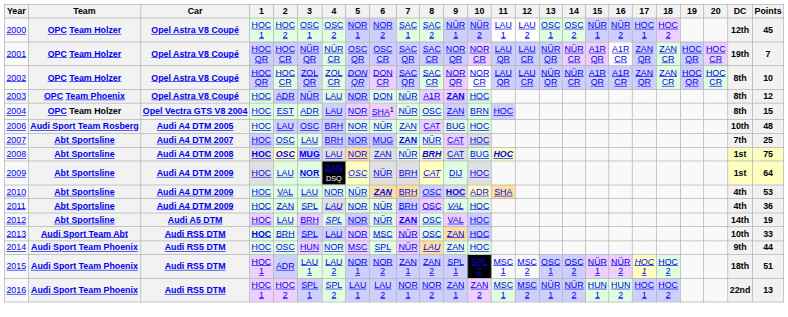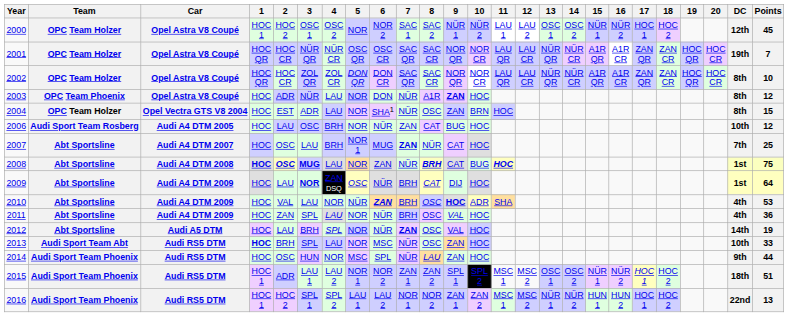 <table class="wikitable" border="1" style="text-align:center; font-size:85%;">
 <tr>
 <th>Year</th>
 <th>Team</th>
 <th>Car</th>
 <th>1</th>
 <th>2</th>
 <th>3</th>
 <th>4</th>
 <th>5</th>
 <th>6</th>
 <th>7</th>
 <th>8</th>
 <th>9</th>
 <th>10</th>
 <th>11</th>
 <th>12</th>
 <th>13</th>
 <th>14</th>
 <th>15</th>
 <th>16</th>
 <th>17</th>
 <th>18</th>
 <th>19</th>
 <th>20</th>
 <th>DC</th>
 <th>Points</th>
 </tr>
 <tr>
 <td><a href='#'>2000</a></td>
 <th><a href='#'>OPC</a> <a href='#'>Team Holzer</a></th>
 <th><a href='#'>Opel Astra V8 Coupé</a></th>
 <td style="background:#dfffdf;"><a href='#'>HOC<br>1</a><br></td>
 <td style="background:#dfffdf;"><a href='#'>HOC<br>2</a><br></td>
 <td style="background:#dfffdf;"><a href='#'>OSC<br>1</a><br></td>
 <td style="background:#dfffdf;"><a href='#'>OSC<br>2</a><br></td>
-<td style="background:#cfcfff;"><a href='#'>NOR<br>1</a><br></td>
+<td style="background:#cfcfff;"><a href='#'>NOR</a><br></td>
 <td style="background:#cfcfff;"><a href='#'>NOR<br>2</a><br></td>
 <td style="background:#dfffdf;"><a href='#'>SAC<br>1</a><br></td>
 <td style="background:#dfffdf;"><a href='#'>SAC<br>2</a><br></td>
 <td style="background:#cfcfff;"><a href='#'>NÜR<br>1</a><br></td>
 <td style="background:#cfcfff;"><a href='#'>NÜR<br>2</a><br></td>
 <td style="background:#FFFFFF;"><a href='#'>LAU<br>1</a><br></td>
 <td style="background:#FFFFFF;"><a href='#'>LAU<br>2</a><br></td>
 <td style="background:#dfffdf;"><a href='#'>OSC<br>1</a><br></td>
 <td style="background:#dfffdf;"><a href='#'>OSC<br>2</a><br></td>
 <td style="background:#cfcfff;"><a href='#'>NÜR<br>1</a><br></td>
 <td style="background:#cfcfff;"><a href='#'>NÜR<br>2</a><br></td>
 <td style="background:#cfcfff;"><a href='#'>HOC<br>1</a><br></td>
 <td style="background:#efcfff;"><a href='#'>HOC<br>2</a><br></td>
 <td></td>
 <td></td>
 <th>12th</th>
 <th>45</th>
 </tr>
 <tr>
 <td><a href='#'>2001</a></td>
 <th><a href='#'>OPC</a> <a href='#'>Team Holzer</a></th>
 <th><a href='#'>Opel Astra V8 Coupé</a></th>
 <td style="background:#CFCFFF;"><a href='#'>HOC<br>QR</a><br></td>
 <td style="background:#CFCFFF;"><a href='#'>HOC<br>CR</a><br></td>
 <td style="background:#CFCFFF;"><a href='#'>NÜR<br>QR</a><br></td>
 <td style="background:#DFFFDF;"><a href='#'>NÜR<br>CR</a><br></td>
 <td style="background:#CFCFFF;"><a href='#'>OSC<br>QR</a><br></td>
 <td style="background:#CFCFFF;"><a href='#'>OSC<br>CR</a><br></td>
 <td style="background:#CFCFFF;"><a href='#'>SAC<br>QR</a><br></td>
 <td style="background:#CFCFFF;"><a href='#'>SAC<br>CR</a><br></td>
 <td style="background:#CFCFFF;"><a href='#'>NOR<br>QR</a><br></td>
 <td style="background:#EFCFFF;"><a href='#'>NOR<br>CR</a><br></td>
 <td style="background:#CFCFFF;"><a href='#'>LAU<br>QR</a><br></td>
 <td style="background:#CFCFFF;"><a href='#'>LAU<br>CR</a><br></td>
 <td style="background:#CFCFFF;"><a href='#'>NÜR<br>QR</a><br></td>
 <td style="background:#EFCFFF;"><a href='#'>NÜR<br>CR</a><br></td>
 <td style="background:#EFCFFF;"><a href='#'>A1R<br>QR</a><br></td>
 <td style="background:#FFFFFF;"><a href='#'>A1R<br>CR</a><br></td>
 <td style="background:#CFCFFF;"><a href='#'>ZAN<br>QR</a><br></td>
 <td style="background:#DFFFDF;"><a href='#'>ZAN<br>CR</a><br></td>
 <td style="background:#CFCFFF;"><a href='#'>HOC<br>QR</a><br></td>
 <td style="background:#EFCFFF;"><a href='#'>HOC<br>CR</a><br></td>
 <th>19th</th>
 <th>7</th>
 </tr>
 <tr>
 <td><a href='#'>2002</a></td>
 <th><a href='#'>OPC</a> <a href='#'>Team Holzer</a></th>
 <th><a href='#'>Opel Astra V8 Coupé</a></th>
 <td style="background:#CFCFFF;"><a href='#'>HOC<br>QR</a><br></td>
 <td style="background:#DFFFDF;"><a href='#'>HOC<br>CR</a><br></td>
 <td style="background:#CFCFFF;"><a href='#'>ZOL<br>QR</a><br></td>
 <td style="background:#DFFFDF;"><a href='#'>ZOL<br>CR</a><br></td>
 <td style="background:#CFCFFF;"><em><a href='#'>DON<br>QR</a></em><br></td>
 <td style="background:#EFCFFF;"><a href='#'>DON<br>CR</a><br></td>
 <td style="background:#CFCFFF;"><a href='#'>SAC<br>QR</a><br></td>
 <td style="background:#DFFFDF;"><a href='#'>SAC<br>CR</a><br></td>
 <td style="background:#EFCFFF;"><a href='#'>NOR<br>QR</a><br></td>
 <td style="background:#FFFFFF;"><a href='#'>NOR<br>CR</a><br></td>
 <td style="background:#CFCFFF;"><a href='#'>LAU<br>QR</a><br></td>
 <td style="background:#CFCFFF;"><a href='#'>LAU<br>CR</a><br></td>
 <td style="background:#CFCFFF;"><a href='#'>NÜR<br>QR</a><br></td>
 <td style="background:#CFCFFF;"><a href='#'>NÜR<br>CR</a><br></td>
 <td style="background:#CFCFFF;"><a href='#'>A1R<br>QR</a><br></td>
 <td style="background:#CFCFFF;"><a href='#'>A1R<br>CR</a><br></td>
 <td style="background:#CFCFFF;"><a href='#'>ZAN<br>QR</a><br></td>
 <td style="background:#DFFFDF;"><a href='#'>ZAN<br>CR</a><br></td>
 <td style="background:#CFCFFF;"><a href='#'>HOC<br>QR</a><br></td>
 <td style="background:#DFFFDF;"><a href='#'>HOC<br>CR</a><br></td>
 <th>8th</th>
 <th>10</th>
 </tr>
 <tr>
 <td><a href='#'>2003</a></td>
 <th><a href='#'>OPC</a> <a href='#'>Team Phoenix</a></th>
 <th><a href='#'>Opel Astra V8 Coupé</a></th>
 <td style="background:#dfffdf;"><a href='#'>HOC</a><br></td>
 <td style="background:#cfcfff;"><a href='#'>ADR</a><br></td>
 <td style="background:#cfcfff;"><a href='#'>NÜR</a><br></td>
 <td style="background:#dfffdf;"><a href='#'>LAU</a><br></td>
 <td style="background:#cfcfff;"><a href='#'>NOR</a><br></td>
 <td style="background:#dfffdf;"><a href='#'>DON</a><br></td>
 <td style="background:#dfffdf;"><a href='#'>NÜR</a><br></td>
 <td style="background:#efcfff;"><a href='#'>A1R</a><br></td>
 <td style="background:#efcfff;"><strong><a href='#'>ZAN</a></strong><br></td>
 <td style="background:#dfffdf;"><a href='#'>HOC</a><br></td>
 <td></td>
 <td></td>
 <td></td>
 <td></td>
 <td></td>
 <td></td>
 <td></td>
 <td></td>
 <td></td>
 <td></td>
 <th>8th</th>
 <th>12</th>
 </tr>
 <tr>
 <td><a href='#'>2004</a></td>
 <th><a href='#'>OPC</a> Team Holzer</th>
 <th><a href='#'>Opel Vectra GTS V8 2004</a></th>
 <td style="background:#dfffdf;"><a href='#'>HOC</a><br></td>
 <td style="background:#dfffdf;"><a href='#'>EST</a><br></td>
 <td style="background:#dfffdf;"><a href='#'>ADR</a><br></td>
 <td style="background:#cfcfff;"><a href='#'>LAU</a><br></td>
 <td style="background:#efcfff;"><a href='#'>NOR</a><br></td>
 <td style="background:#efcfff;"><a href='#'>SHA</a><sup>1</sup><br></td>
 <td style="background:#dfffdf;"><a href='#'>NÜR</a><br></td>
 <td style="background:#dfffdf;"><a href='#'>OSC</a><br></td>
 <td style="background:#cfcfff;"><a href='#'>ZAN</a><br></td>
 <td style="background:#dfffdf;"><a href='#'>BRN</a><br></td>
 <td style="background:#cfcfff;"><a href='#'>HOC</a><br></td>
 <td></td>
 <td></td>
 <td></td>
 <td></td>
 <td></td>
 <td></td>
 <td></td>
 <td></td>
 <td></td>
 <th>8th</th>
 <th>15</th>
 </tr>
 <tr>
 <td><a href='#'>2006</a></td>
 <th><a href='#'>Audi Sport Team Rosberg</a></th>
 <th><a href='#'>Audi A4 DTM 2005</a></th>
 <td style="background:#dfffdf;"><a href='#'>HOC</a><br></td>
 <td style="background:#cfcfff;"><a href='#'>LAU</a><br></td>
 <td style="background:#cfcfff;"><a href='#'>OSC</a><br></td>
 <td style="background:#cfcfff;"><a href='#'>BRH</a><br></td>
 <td style="background:#dfffdf;"><a href='#'>NOR</a><br></td>
 <td style="background:#dfffdf;"><a href='#'>NÜR</a><br></td>
 <td style="background:#dfffdf;"><a href='#'>ZAN</a><br></td>
 <td style="background:#efcfff;"><a href='#'>CAT</a><br></td>
 <td style="background:#dfffdf;"><a href='#'>BUG</a><br></td>
 <td style="background:#dfffdf;"><a href='#'>HOC</a><br></td>
 <td></td>
 <td></td>
 <td></td>
 <td></td>
 <td></td>
 <td></td>
 <td></td>
 <td></td>
 <td></td>
 <td></td>
 <th>10th</th>
-<th>48</th>
+<th>12</th>
 </tr>
 <tr>
 <td><a href='#'>2007</a></td>
 <th><a href='#'>Abt Sportsline</a></th>
 <th><a href='#'>Audi A4 DTM 2007</a></th>
 <td style="background:#cfcfff;"><a href='#'>HOC</a><br></td>
 <td style="background:#dfffdf;"><a href='#'>OSC</a><br></td>
 <td style="background:#dfffdf;"><a href='#'>LAU</a><br></td>
 <td style="background:#cfcfff;"><a href='#'>BRH</a><br></td>
-<td style="background:#cfcfff;"><a href='#'>NOR</a><br></td>
+<td style="background:#cfcfff;"><a href='#'>NOR<br>1</a><br></td>
 <td style="background:#cfcfff;"><a href='#'>MUG</a><br></td>
 <td style="background:#dfffdf;"><strong><a href='#'>ZAN</a></strong><br></td>
 <td style="background:#dfffdf;"><a href='#'>NÜR</a><br></td>
 <td style="background:#efcfff;"><a href='#'>CAT</a><br></td>
 <td style="background:#DFDFDF;"><a href='#'>HOC</a><br></td>
 <td></td>
 <td></td>
 <td></td>
 <td></td>
 <td></td>
 <td></td>
 <td></td>
 <td></td>
 <td></td>
 <td></td>
 <th>7th</th>
 <th>25</th>
 </tr>
 <tr>
 <td><a href='#'>2008</a></td>
 <th><a href='#'>Abt Sportsline</a></th>
 <th><a href='#'>Audi A4 DTM 2008</a></th>
 <td style="background:#DFDFDF;"><strong><a href='#'>HOC</a></strong><br></td>
 <td style="background:#FBFFBF;"><strong><em><a href='#'>OSC</a></em></strong><br></td>
 <td style="background:#cfcfff;"><strong><a href='#'>MUG</a></strong><br></td>
 <td style="background:#DFDFDF;"><a href='#'>LAU</a><br></td>
 <td style="background:#FFDF9F;"><a href='#'>NOR</a><br></td>
 <td style="background:#DFDFDF;"><a href='#'>ZAN</a><br></td>
 <td style="background:#dfffdf;"><a href='#'>NÜR</a><br></td>
 <td style="background:#FBFFBF;"><strong><em><a href='#'>BRH</a></em></strong><br></td>
 <td style="background:#DFDFDF;"><a href='#'>CAT</a><br></td>
 <td style="background:#DFFFDF;"><a href='#'>BUG</a><br></td>
 <td style="background:#FFFFBF;"><strong><em><a href='#'>HOC</a></em></strong><br></td>
 <td></td>
 <td></td>
 <td></td>
 <td></td>
 <td></td>
 <td></td>
 <td></td>
 <td></td>
 <td></td>
 <td style="background:#FBFFBF;"><strong>1st</strong></td>
 <td style="background:#FBFFBF;"><strong>75</strong></td>
 </tr>
 <tr>
 <td><a href='#'>2009</a></td>
 <th><a href='#'>Abt Sportsline</a></th>
 <th><a href='#'>Audi A4 DTM 2009</a></th>
 <td style="background:#DFDFDF;"><a href='#'>HOC</a><br></td>
 <td style="background:#dfffdf;"><a href='#'>LAU</a><br></td>
 <td style="background:#dfffdf;"><strong><a href='#'>NOR</a></strong><br></td>
 <td style="background:#000000; color:white"><a href='#'><span>ZAN</span></a><br><small>DSQ</small></td>
 <td style="background:#FFFFBF;"><em><a href='#'>OSC</a></em><br></td>
 <td style="background:#DFDFDF;"><a href='#'>NÜR</a><br></td>
 <td style="background:#DFDFDF;"><a href='#'>BRH</a><br></td>
 <td style="background:#FFFFBF;"><em><a href='#'>CAT</a></em><br></td>
 <td style="background:#dfffdf;"><a href='#'>DIJ</a><br></td>
 <td style="background:#DFDFDF;"><a href='#'>HOC</a><br></td>
 <td></td>
 <td></td>
 <td></td>
 <td></td>
 <td></td>
 <td></td>
 <td></td>
 <td></td>
 <td></td>
 <td></td>
 <td style="background:#FFFFBF;"><strong>1st</strong></td>
 <td style="background:#FFFFBF;"><strong>64</strong></td>
 </tr>
 <tr>
 <td><a href='#'>2010</a></td>
 <th><a href='#'>Abt Sportsline</a></th>
 <th><a href='#'>Audi A4 DTM 2009</a></th>
 <td style="background:#DFFFDF;"><a href='#'>HOC</a><br></td>
 <td style="background:#DFFFDF;"><a href='#'>VAL</a><br></td>
 <td style="background:#DFFFDF;"><a href='#'>LAU</a><br></td>
 <td style="background:#DFFFDF;"><a href='#'>NOR</a><br></td>
 <td style="background:#DFFFDF;"><a href='#'>NÜR</a><br></td>
 <td style="background:#FFDF9F;"><strong><em><a href='#'>ZAN</a></em></strong><br></td>
 <td style="background:#FFDF9F;"><a href='#'>BRH</a><br></td>
 <td style="background:#cfcfff;"><em><a href='#'>OSC</a></em><br></td>
 <td style="background:#DFDFDF;"><strong><a href='#'>HOC</a></strong><br></td>
 <td style="background:#FFFFBF;"><a href='#'>ADR</a><br></td>
 <td style="background:#FFDF9F;"><a href='#'>SHA</a><br></td>
 <td></td>
 <td></td>
 <td></td>
 <td></td>
 <td></td>
 <td></td>
 <td></td>
 <td></td>
 <td></td>
 <th>4th</th>
 <th>53</th>
 </tr>
 <tr>
 <td><a href='#'>2011</a></td>
 <th><a href='#'>Abt Sportsline</a></th>
 <th><a href='#'>Audi A4 DTM 2009</a></th>
 <td style="background:#DFFFDF;"><a href='#'>HOC</a><br></td>
 <td style="background:#DFFFDF;"><a href='#'>ZAN</a><br></td>
 <td style="background:#DFFFDF;"><a href='#'>SPL</a><br></td>
 <td style="background:#DFDFDF;"><em><a href='#'>LAU</a></em><br></td>
 <td style="background:#DFFFDF;"><a href='#'>NOR</a><br></td>
 <td style="background:#DFFFDF;"><a href='#'>NÜR</a><br></td>
 <td style="background:#CFCFFF;"><a href='#'>BRH</a><br></td>
 <td style="background:#EFCFFF;"><a href='#'>OSC</a><br></td>
 <td style="background:#DFFFDF;"><em><a href='#'>VAL</a></em><br></td>
 <td style="background:#DFFFDF;"><a href='#'>HOC</a><br></td>
 <td></td>
 <td></td>
 <td></td>
 <td></td>
 <td></td>
 <td></td>
 <td></td>
 <td></td>
 <td></td>
 <td></td>
 <th>4th</th>
 <th>36</th>
 </tr>
 <tr>
 <td><a href='#'>2012</a></td>
 <th><a href='#'>Abt Sportsline</a></th>
 <th><a href='#'>Audi A5 DTM</a></th>
 <td style="background:#EFCFFF;"><a href='#'>HOC</a><br></td>
 <td style="background:#DFFFDF;"><a href='#'>LAU</a><br></td>
 <td style="background:#EFCFFF;"><a href='#'>BRH</a><br></td>
 <td style="background:#DFFFDF;"><em><a href='#'>SPL</a></em><br></td>
 <td style="background:#CFCFFF;"><a href='#'>NOR</a><br></td>
 <td style="background:#DFFFDF;"><a href='#'>NÜR</a><br></td>
 <td style="background:#EFCFFF;"><strong><a href='#'>ZAN</a></strong><br></td>
 <td style="background:#DFFFDF;"><a href='#'>OSC</a><br></td>
 <td style="background:#EFCFFF;"><a href='#'>VAL</a><br></td>
 <td style="background:#CFCFFF;"><a href='#'>HOC</a><br></td>
 <td></td>
 <td></td>
 <td></td>
 <td></td>
 <td></td>
 <td></td>
 <td></td>
 <td></td>
 <td></td>
 <td></td>
 <th>14th</th>
 <th>19</th>
 </tr>
 <tr>
 <td><a href='#'>2013</a></td>
 <th><a href='#'>Audi Sport Team Abt</a></th>
 <th><a href='#'>Audi RS5 DTM</a></th>
 <td style="background:#DFFFDF;"><strong><a href='#'>HOC</a></strong><br></td>
 <td style="background:#DFFFDF;"><a href='#'>BRH</a><br></td>
 <td style="background:#CFCFFF;"><a href='#'>SPL</a><br></td>
 <td style="background:#CFCFFF;"><a href='#'>LAU</a><br></td>
 <td style="background:#EFCFFF;"><a href='#'>NOR</a><br></td>
 <td style="background:#DFFFDF;"><a href='#'>MSC</a><br></td>
 <td style="background:#EFCFFF;"><a href='#'>NÜR</a><br></td>
 <td style="background:#DFFFDF;"><a href='#'>OSC</a><br></td>
 <td style="background:#FFDF9F;"><a href='#'>ZAN</a><br></td>
 <td style="background:#CFCFFF;"><a href='#'>HOC</a><br></td>
 <td></td>
 <td></td>
 <td></td>
 <td></td>
 <td></td>
 <td></td>
 <td></td>
 <td></td>
 <td></td>
 <td></td>
 <th>10th</th>
 <th>33</th>
 </tr>
 <tr>
 <td><a href='#'>2014</a></td>
 <th><a href='#'>Audi Sport Team Phoenix</a></th>
 <th><a href='#'>Audi RS5 DTM</a></th>
 <td style="background:#DFFFDF;"><a href='#'>HOC</a><br></td>
 <td style="background:#DFFFDF;"><a href='#'>OSC</a><br></td>
 <td style="background:#EFCFFF;"><a href='#'>HUN</a><br></td>
 <td style="background:#DFFFDF;"><a href='#'>NOR</a><br></td>
 <td style="background:#EFCFFF;"><a href='#'>MSC</a><br></td>
 <td style="background:#DFFFDF;"><a href='#'>SPL</a><br></td>
 <td style="background:#EFCFFF;"><a href='#'>NÜR</a><br></td>
 <td style="background:#FFDF9F;"><em><a href='#'>LAU</a></em><br></td>
 <td style="background:#DFFFDF;"><a href='#'>ZAN</a><br></td>
 <td style="background:#DFFFDF;"><a href='#'>HOC</a><br></td>
 <td></td>
 <td></td>
 <td></td>
 <td></td>
 <td></td>
 <td></td>
 <td></td>
 <td></td>
 <td></td>
 <td></td>
 <th>9th</th>
 <th>44</th>
 </tr>
 <tr>
 <td><a href='#'>2015</a></td>
 <th><a href='#'>Audi Sport Team Phoenix</a></th>
 <th><a href='#'>Audi RS5 DTM</a></th>
 <td style="background:#EFCFFF;"><a href='#'>HOC<br>1</a><br></td>
 <td style="background:#cfcfff;"><a href='#'>ADR</a><br></td>
 <td style="background:#DFFFDF;"><a href='#'>LAU<br>1</a><br></td>
 <td style="background:#DFFFDF;"><a href='#'>LAU<br>2</a><br></td>
 <td style="background:#CFCFFF;"><a href='#'>NOR<br>1</a><br></td>
 <td style="background:#CFCFFF;"><a href='#'>NOR<br>2</a><br></td>
 <td style="background:#CFCFFF;"><a href='#'>ZAN<br>1</a><br></td>
 <td style="background:#CFCFFF;"><a href='#'>ZAN<br>2</a><br></td>
 <td style="background:#CFCFFF;"><a href='#'>SPL<br>1</a><br></td>
 <td style="background:#000000; color:white"><a href='#'><span>SPL<br>2</span></a><br></td>
 <td><a href='#'>MSC<br>1</a></td>
 <td><a href='#'>MSC<br>2</a></td>
 <td style="background:#CFCFFF;"><a href='#'>OSC<br>1</a><br></td>
 <td style="background:#CFCFFF;"><a href='#'>OSC<br>2</a><br></td>
 <td style="background:#EFCFFF;"><a href='#'>NÜR<br>1</a><br></td>
 <td style="background:#EFCFFF;"><a href='#'>NÜR<br>2</a><br></td>
 <td style="background:#FFFFBF;"><em><a href='#'>HOC<br>1</a></em><br></td>
 <td style="background:#DFFFDF;"><a href='#'>HOC<br>2</a><br></td>
 <td></td>
 <td></td>
 <th>18th</th>
 <th>51</th>
 </tr>
 <tr>
 <td><a href='#'>2016</a></td>
 <th><a href='#'>Audi Sport Team Phoenix</a></th>
 <th><a href='#'>Audi RS5 DTM</a></th>
 <td style="background:#EFCFFF;"><a href='#'>HOC<br>1</a><br></td>
 <td style="background:#EFCFFF;"><a href='#'>HOC<br>2</a><br></td>
 <td style="background:#CFCFFF;"><a href='#'>SPL<br>1</a><br></td>
 <td style="background:#DFFFDF;"><a href='#'>SPL<br>2</a><br></td>
 <td style="background:#CFCFFF;"><a href='#'>LAU<br>1</a><br></td>
 <td style="background:#CFCFFF;"><a href='#'>LAU<br>2</a><br></td>
 <td style="background:#CFCFFF;"><a href='#'>NOR<br>1</a><br></td>
 <td style="background:#CFCFFF;"><a href='#'>NOR<br>2</a><br></td>
 <td style="background:#CFCFFF;"><a href='#'>ZAN<br>1</a><br></td>
 <td style="background:#EFCFFF;"><a href='#'>ZAN<br>2</a><br></td>
 <td style="background:#DFFFDF;"><a href='#'>MSC<br>1</a><br></td>
 <td style="background:#CFCFFF;"><a href='#'>MSC<br>2</a><br></td>
 <td style="background:#CFCFFF;"><a href='#'>NÜR<br>1</a><br></td>
 <td style="background:#CFCFFF;"><a href='#'>NÜR<br>2</a><br></td>
 <td style="background:#DFFFDF;"><a href='#'>HUN<br>1</a><br></td>
 <td style="background:#DFFFDF;"><a href='#'>HUN<br>2</a><br></td>
 <td style="background:#CFCFFF;"><a href='#'>HOC<br>1</a><br></td>
 <td style="background:#CFCFFF;"><a href='#'>HOC<br>2</a><br></td>
 <td></td>
 <td></td>
 <th>22nd</th>
 <th>13</th>
 </tr>
 </table>
